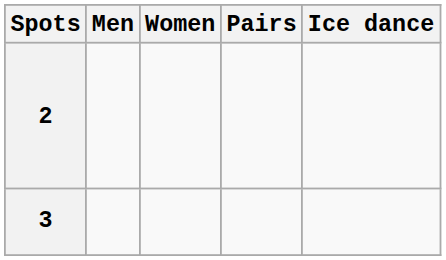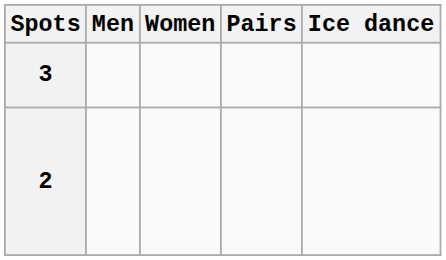 <table class="wikitable unsortable" style="text-align:left;">
 <tr>
 <th scope="col">Spots</th>
 <th scope="col">Men</th>
 <th scope="col">Women</th>
 <th scope="col">Pairs</th>
 <th scope="col">Ice dance</th>
 </tr>
 <tr>
+<th scope="row">3</th>
+<td valign="top"><br></td>
+<td valign="top"><br><br></td>
+<td valign="top"><br><br></td>
+<td valign="top"><br></td>
+</tr>
+<tr>
 <th scope="row">2</th>
 <td valign="top"><br><br><br><br></td>
 <td valign="top"><br></td>
 <td valign="top"><br><br><br><br></td>
 <td valign="top"><br><br><br><br><br></td>
 </tr>
-<tr>
-<th scope="row">3</th>
-<td valign="top"><br></td>
-<td valign="top"><br><br></td>
-<td valign="top"><br><br></td>
-<td valign="top"><br></td>
-</tr>
 </table>
